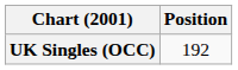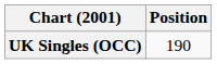 <table class="wikitable plainrowheaders" style="text-align:center">
 <tr>
 <th scope="col">Chart (2001)</th>
 <th scope="col">Position</th>
 </tr>
 <tr>
 <th scope="row">UK Singles (OCC)</th>
-<td>192</td>
+<td>190</td>
 </tr>
 </table>
